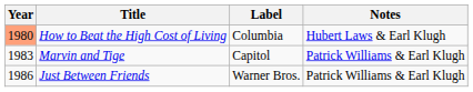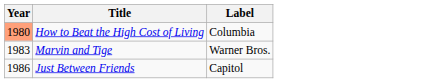 <table class="wikitable">
 <tr style="text-align:center;">
 <th>Year</th>
 <th>Title</th>
 <th>Label</th>
-<th>Notes</th>
 </tr>
 <tr>
 <td style="background: lightsalmon;">1980</td>
 <td><em><a href='#'>How to Beat the High Cost of Living</a></em></td>
 <td>Columbia</td>
-<td><a href='#'>Hubert Laws</a> & Earl Klugh</td>
 </tr>
 <tr>
 <td>1983</td>
 <td><em><a href='#'>Marvin and Tige</a></em></td>
-<td>Capitol</td>
-<td><a href='#'>Patrick Williams</a> & Earl Klugh</td>
+<td>Warner Bros.</td>
 </tr>
 <tr>
 <td>1986</td>
 <td><em><a href='#'>Just Between Friends</a></em></td>
-<td>Warner Bros.</td>
-<td>Patrick Williams & Earl Klugh</td>
+<td>Capitol</td>
 </tr>
 </table>
